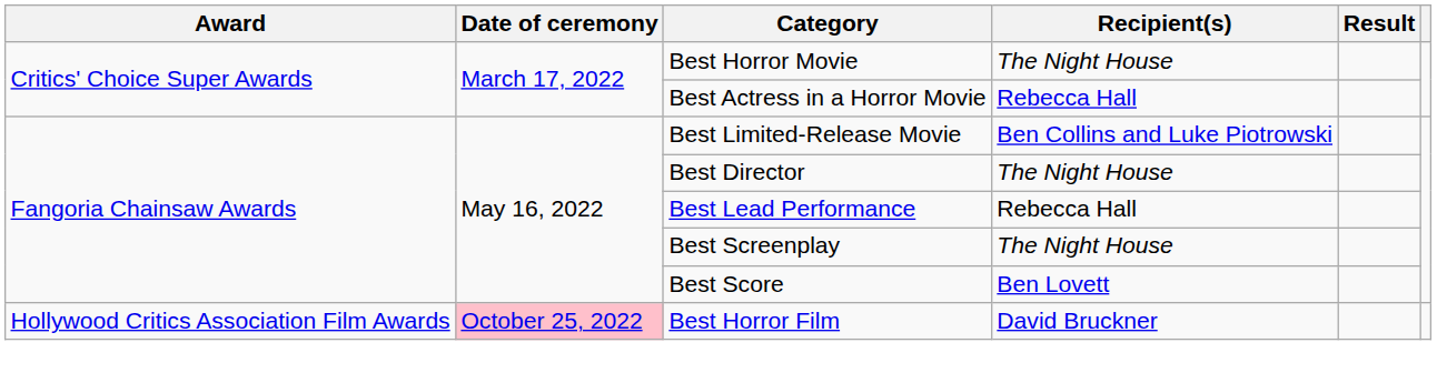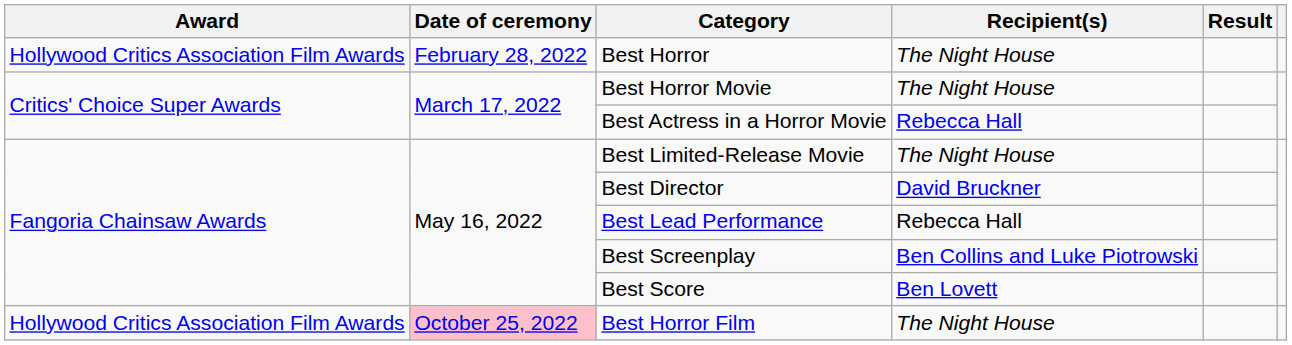 <table class="wikitable sortable plainrowheaders">
 <tr>
 <th>Award</th>
 <th>Date of ceremony</th>
 <th>Category</th>
 <th>Recipient(s)</th>
 <th>Result</th>
 <th class="unsortable"></th>
+</tr>
+<tr>
+<td><a href='#'>Hollywood Critics Association Film Awards</a></td>
+<td><a href='#'>February 28, 2022</a></td>
+<td>Best Horror</td>
+<td><em>The Night House</em></td>
+<td></td>
+<td></td>
 </tr>
 <tr>
 <td rowspan="2"><a href='#'>Critics' Choice Super Awards</a></td>
 <td rowspan="2"><a href='#'>March 17, 2022</a></td>
 <td>Best Horror Movie</td>
 <td><em>The Night House</em></td>
 <td></td>
 <td rowspan="2"></td>
 </tr>
 <tr>
 <td>Best Actress in a Horror Movie</td>
 <td><a href='#'>Rebecca Hall</a></td>
 <td></td>
 </tr>
 <tr>
 <td rowspan="5"><a href='#'>Fangoria Chainsaw Awards</a></td>
 <td rowspan="5">May 16, 2022</td>
 <td>Best Limited-Release Movie</td>
-<td><a href='#'>Ben Collins and Luke Piotrowski</a></td>
+<td><em>The Night House</em></td>
 <td></td>
 <td rowspan="5"></td>
 </tr>
 <tr>
 <td>Best Director</td>
-<td><em>The Night House</em></td>
+<td><a href='#'>David Bruckner</a></td>
 <td></td>
 </tr>
 <tr>
 <td><a href='#'>Best Lead Performance</a></td>
 <td>Rebecca Hall</td>
 <td></td>
 </tr>
 <tr>
 <td>Best Screenplay</td>
-<td><em>The Night House</em></td>
+<td><a href='#'>Ben Collins and Luke Piotrowski</a></td>
 <td></td>
 </tr>
 <tr>
 <td>Best Score</td>
 <td><a href='#'>Ben Lovett</a></td>
 <td></td>
 </tr>
 <tr>
 <td><a href='#'>Hollywood Critics Association Film Awards</a></td>
 <td style="background: pink;"><a href='#'>October 25, 2022</a></td>
 <td><a href='#'>Best Horror Film</a></td>
-<td><a href='#'>David Bruckner</a></td>
+<td><em>The Night House</em></td>
 <td></td>
 <td></td>
 </tr>
 </table>
